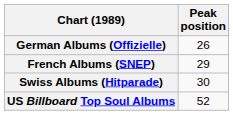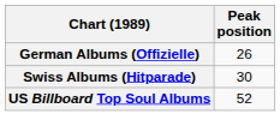 <table class="wikitable sortable plainrowheaders">
 <tr>
 <th scope="col">Chart (1989)</th>
 <th scope="col">Peak<br>position</th>
 </tr>
 <tr>
 <th scope="row">German Albums (<a href='#'>Offizielle</a>)</th>
 <td align=center>26</td>
 </tr>
 <tr>
-<th scope="row">French Albums (<a href='#'>SNEP</a>)</th>
-<td align=center>29</td>
-</tr>
-<tr>
 <th scope="row">Swiss Albums (<a href='#'>Hitparade</a>)</th>
 <td align=center>30</td>
 </tr>
 <tr>
 <th scope="row">US <em>Billboard</em> <a href='#'>Top Soul Albums</a></th>
 <td align=center>52</td>
 </tr>
 </table>
